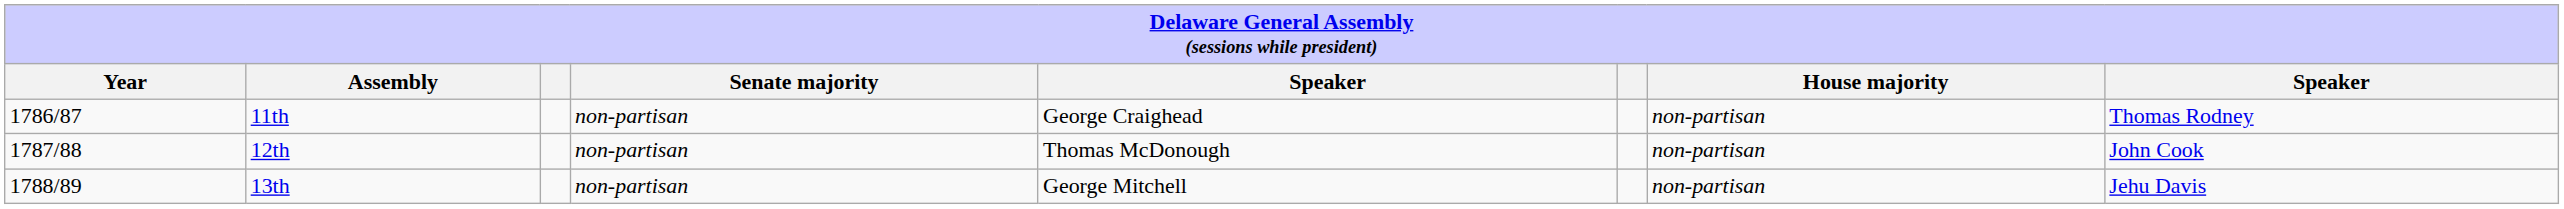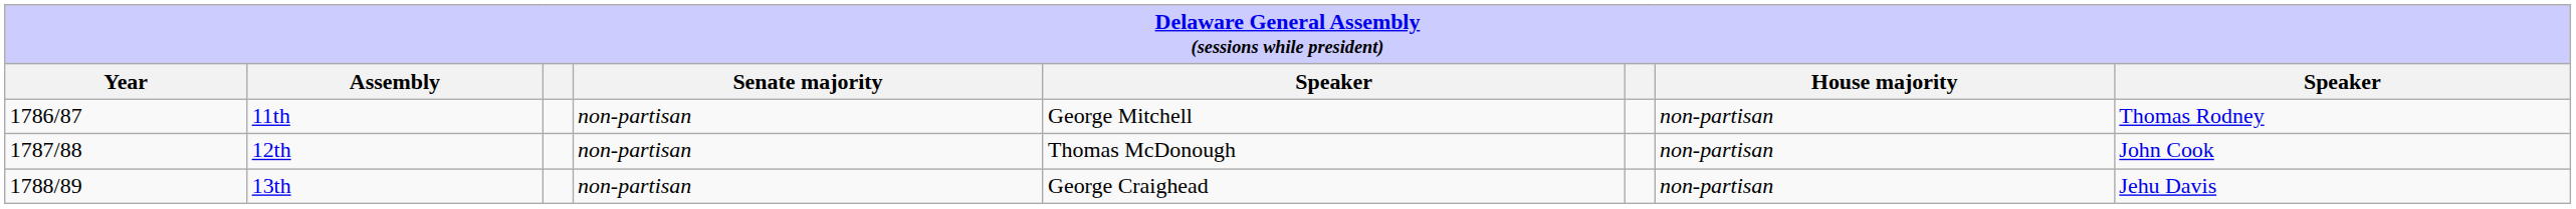 <table class=wikitable style="width: 94%" style="text-align: center;" align="center">
 <tr bgcolor=#cccccc>
 <th colspan=12 style="background: #ccccff;"><a href='#'>Delaware General Assembly</a> <br> <small> <em>(sessions while president)</em></small></th>
 </tr>
 <tr>
 <th>Year</th>
 <th>Assembly</th>
 <th></th>
 <th>Senate majority</th>
 <th>Speaker</th>
 <th></th>
 <th>House majority</th>
 <th>Speaker</th>
 </tr>
 <tr>
 <td>1786/87</td>
 <td><a href='#'>11th</a></td>
 <td></td>
 <td><em>non-partisan</em></td>
-<td>George Craighead</td>
+<td>George Mitchell</td>
 <td></td>
 <td><em>non-partisan</em></td>
 <td><a href='#'>Thomas Rodney</a></td>
 </tr>
 <tr>
 <td>1787/88</td>
 <td><a href='#'>12th</a></td>
 <td></td>
 <td><em>non-partisan</em></td>
 <td>Thomas McDonough</td>
 <td></td>
 <td><em>non-partisan</em></td>
 <td><a href='#'>John Cook</a></td>
 </tr>
 <tr>
 <td>1788/89</td>
 <td><a href='#'>13th</a></td>
 <td></td>
 <td><em>non-partisan</em></td>
-<td>George Mitchell</td>
+<td>George Craighead</td>
 <td></td>
 <td><em>non-partisan</em></td>
 <td><a href='#'>Jehu Davis</a></td>
 </tr>
 </table>
